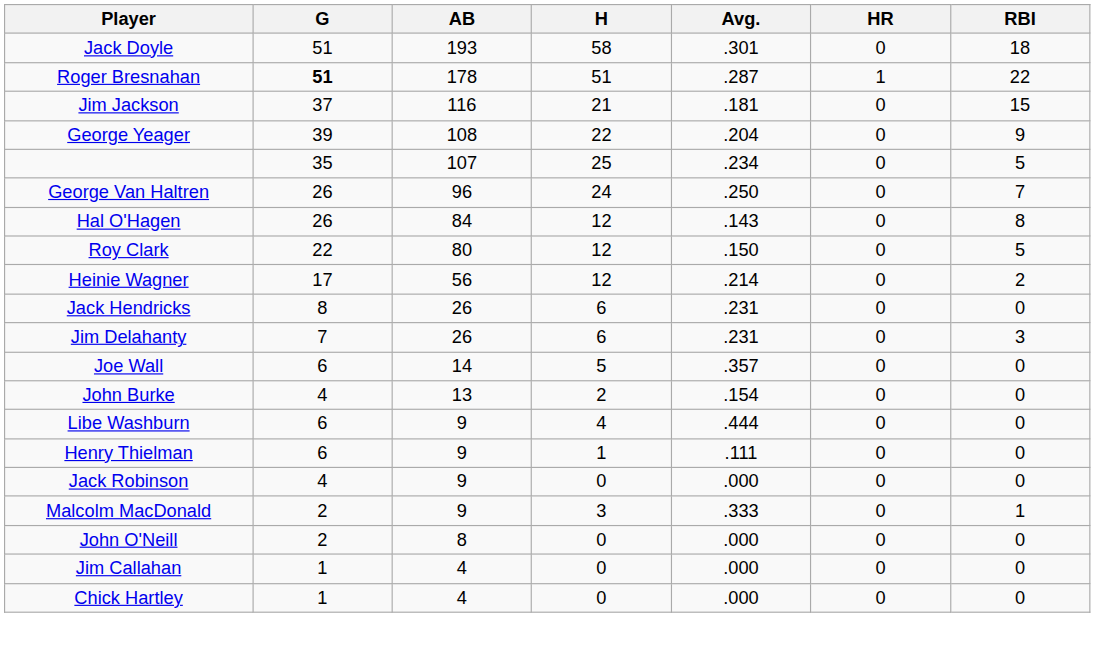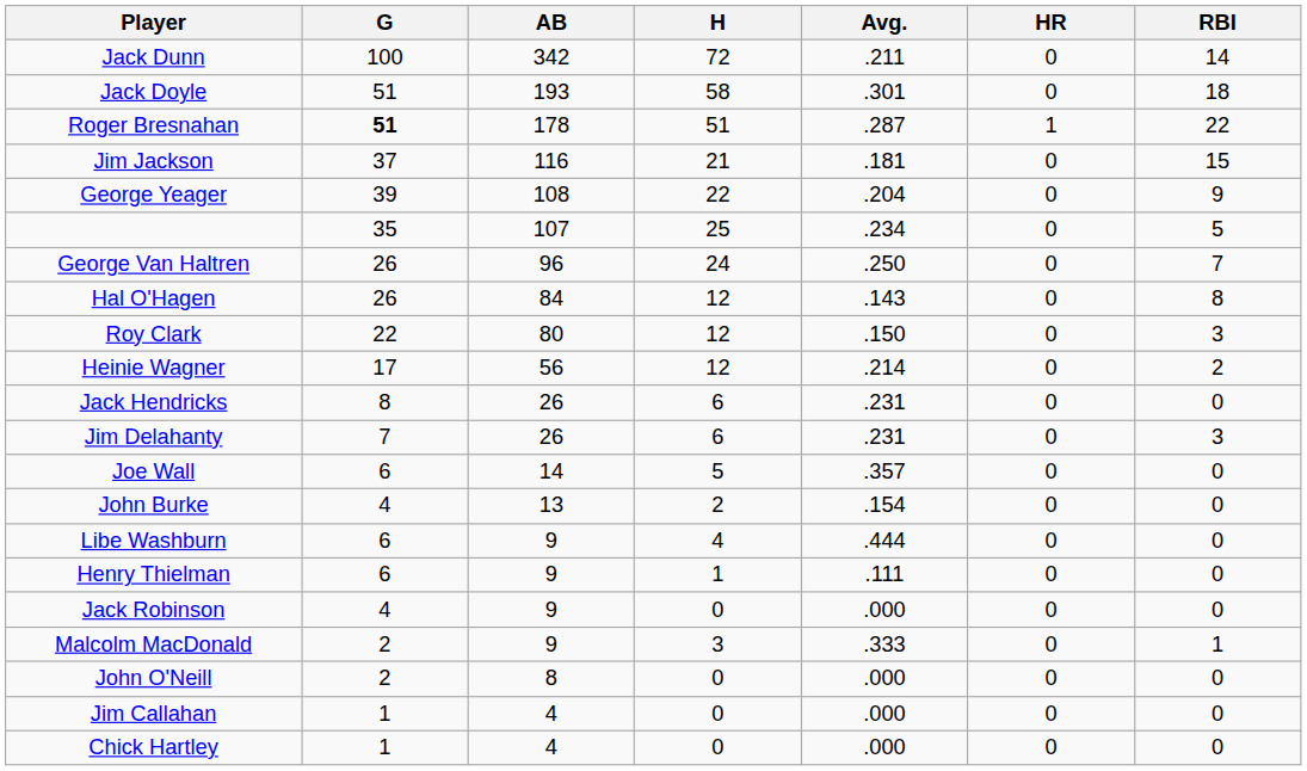 <table class="wikitable sortable">
 <tr>
 <th bgcolor="#DDDDFF" width="16%">Player</th>
 <th bgcolor="#DDDDFF" width="9%">G</th>
 <th bgcolor="#DDDDFF" width="9%">AB</th>
 <th bgcolor="#DDDDFF" width="9%">H</th>
 <th bgcolor="#DDDDFF" width="9%">Avg.</th>
 <th bgcolor="#DDDDFF" width="9%">HR</th>
 <th bgcolor="#DDDDFF" width="9%">RBI</th>
+</tr>
+<tr align="center">
+<td><a href='#'>Jack Dunn</a></td>
+<td>100</td>
+<td>342</td>
+<td>72</td>
+<td>.211</td>
+<td>0</td>
+<td>14</td>
 </tr>
 <tr align=center>
 <td><a href='#'>Jack Doyle</a></td>
 <td>51</td>
 <td>193</td>
 <td>58</td>
 <td>.301</td>
 <td>0</td>
 <td>18</td>
 </tr>
 <tr align=center>
 <td><a href='#'>Roger Bresnahan</a></td>
 <td><strong>51</strong></td>
 <td>178</td>
 <td>51</td>
 <td>.287</td>
 <td>1</td>
 <td>22</td>
 </tr>
 <tr align=center>
 <td><a href='#'>Jim Jackson</a></td>
 <td>37</td>
 <td>116</td>
 <td>21</td>
 <td>.181</td>
 <td>0</td>
 <td>15</td>
 </tr>
 <tr align=center>
 <td><a href='#'>George Yeager</a></td>
 <td>39</td>
 <td>108</td>
 <td>22</td>
 <td>.204</td>
 <td>0</td>
 <td>9</td>
 </tr>
 <tr align=center>
 <td></td>
 <td>35</td>
 <td>107</td>
 <td>25</td>
 <td>.234</td>
 <td>0</td>
 <td>5</td>
 </tr>
 <tr align="center">
 <td><a href='#'>George Van Haltren</a></td>
 <td>26</td>
 <td>96</td>
 <td>24</td>
 <td>.250</td>
 <td>0</td>
 <td>7</td>
 </tr>
 <tr align=center>
 <td><a href='#'>Hal O'Hagen</a></td>
 <td>26</td>
 <td>84</td>
 <td>12</td>
 <td>.143</td>
 <td>0</td>
 <td>8</td>
 </tr>
 <tr align=center>
 <td><a href='#'>Roy Clark</a></td>
 <td>22</td>
 <td>80</td>
 <td>12</td>
 <td>.150</td>
 <td>0</td>
-<td>5</td>
+<td>3</td>
 </tr>
 <tr align=center>
 <td><a href='#'>Heinie Wagner</a></td>
 <td>17</td>
 <td>56</td>
 <td>12</td>
 <td>.214</td>
 <td>0</td>
 <td>2</td>
 </tr>
 <tr align=center>
 <td><a href='#'>Jack Hendricks</a></td>
 <td>8</td>
 <td>26</td>
 <td>6</td>
 <td>.231</td>
 <td>0</td>
 <td>0</td>
 </tr>
 <tr align=center>
 <td><a href='#'>Jim Delahanty</a></td>
 <td>7</td>
 <td>26</td>
 <td>6</td>
 <td>.231</td>
 <td>0</td>
 <td>3</td>
 </tr>
 <tr align=center>
 <td><a href='#'>Joe Wall</a></td>
 <td>6</td>
 <td>14</td>
 <td>5</td>
 <td>.357</td>
 <td>0</td>
 <td>0</td>
 </tr>
 <tr align=center>
 <td><a href='#'>John Burke</a></td>
 <td>4</td>
 <td>13</td>
 <td>2</td>
 <td>.154</td>
 <td>0</td>
 <td>0</td>
 </tr>
 <tr align=center>
 <td><a href='#'>Libe Washburn</a></td>
 <td>6</td>
 <td>9</td>
 <td>4</td>
 <td>.444</td>
 <td>0</td>
 <td>0</td>
 </tr>
 <tr align=center>
 <td><a href='#'>Henry Thielman</a></td>
 <td>6</td>
 <td>9</td>
 <td>1</td>
 <td>.111</td>
 <td>0</td>
 <td>0</td>
 </tr>
 <tr align=center>
 <td><a href='#'>Jack Robinson</a></td>
 <td>4</td>
 <td>9</td>
 <td>0</td>
 <td>.000</td>
 <td>0</td>
 <td>0</td>
 </tr>
 <tr align=center>
 <td><a href='#'>Malcolm MacDonald</a></td>
 <td>2</td>
 <td>9</td>
 <td>3</td>
 <td>.333</td>
 <td>0</td>
 <td>1</td>
 </tr>
 <tr align=center>
 <td><a href='#'>John O'Neill</a></td>
 <td>2</td>
 <td>8</td>
 <td>0</td>
 <td>.000</td>
 <td>0</td>
 <td>0</td>
 </tr>
 <tr align=center>
 <td><a href='#'>Jim Callahan</a></td>
 <td>1</td>
 <td>4</td>
 <td>0</td>
 <td>.000</td>
 <td>0</td>
 <td>0</td>
 </tr>
 <tr align=center>
 <td><a href='#'>Chick Hartley</a></td>
 <td>1</td>
 <td>4</td>
 <td>0</td>
 <td>.000</td>
 <td>0</td>
 <td>0</td>
 </tr>
 </table>
